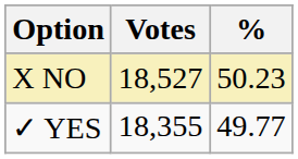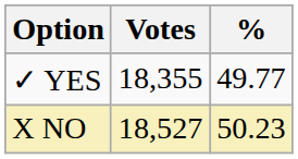 <table class="wikitable">
 <tr>
 <th>Option</th>
 <th>Votes</th>
 <th>%</th>
 </tr>
 <tr>
+<td>✓ YES</td>
+<td>18,355</td>
+<td>49.77</td>
+</tr>
+<tr>
 <td style=background:#f8f1bd>X NO</td>
 <td style=background:#f8f1bd>18,527</td>
 <td style=background:#f8f1bd>50.23</td>
 </tr>
-<tr>
-<td>✓ YES</td>
-<td>18,355</td>
-<td>49.77</td>
-</tr>
 </table>
